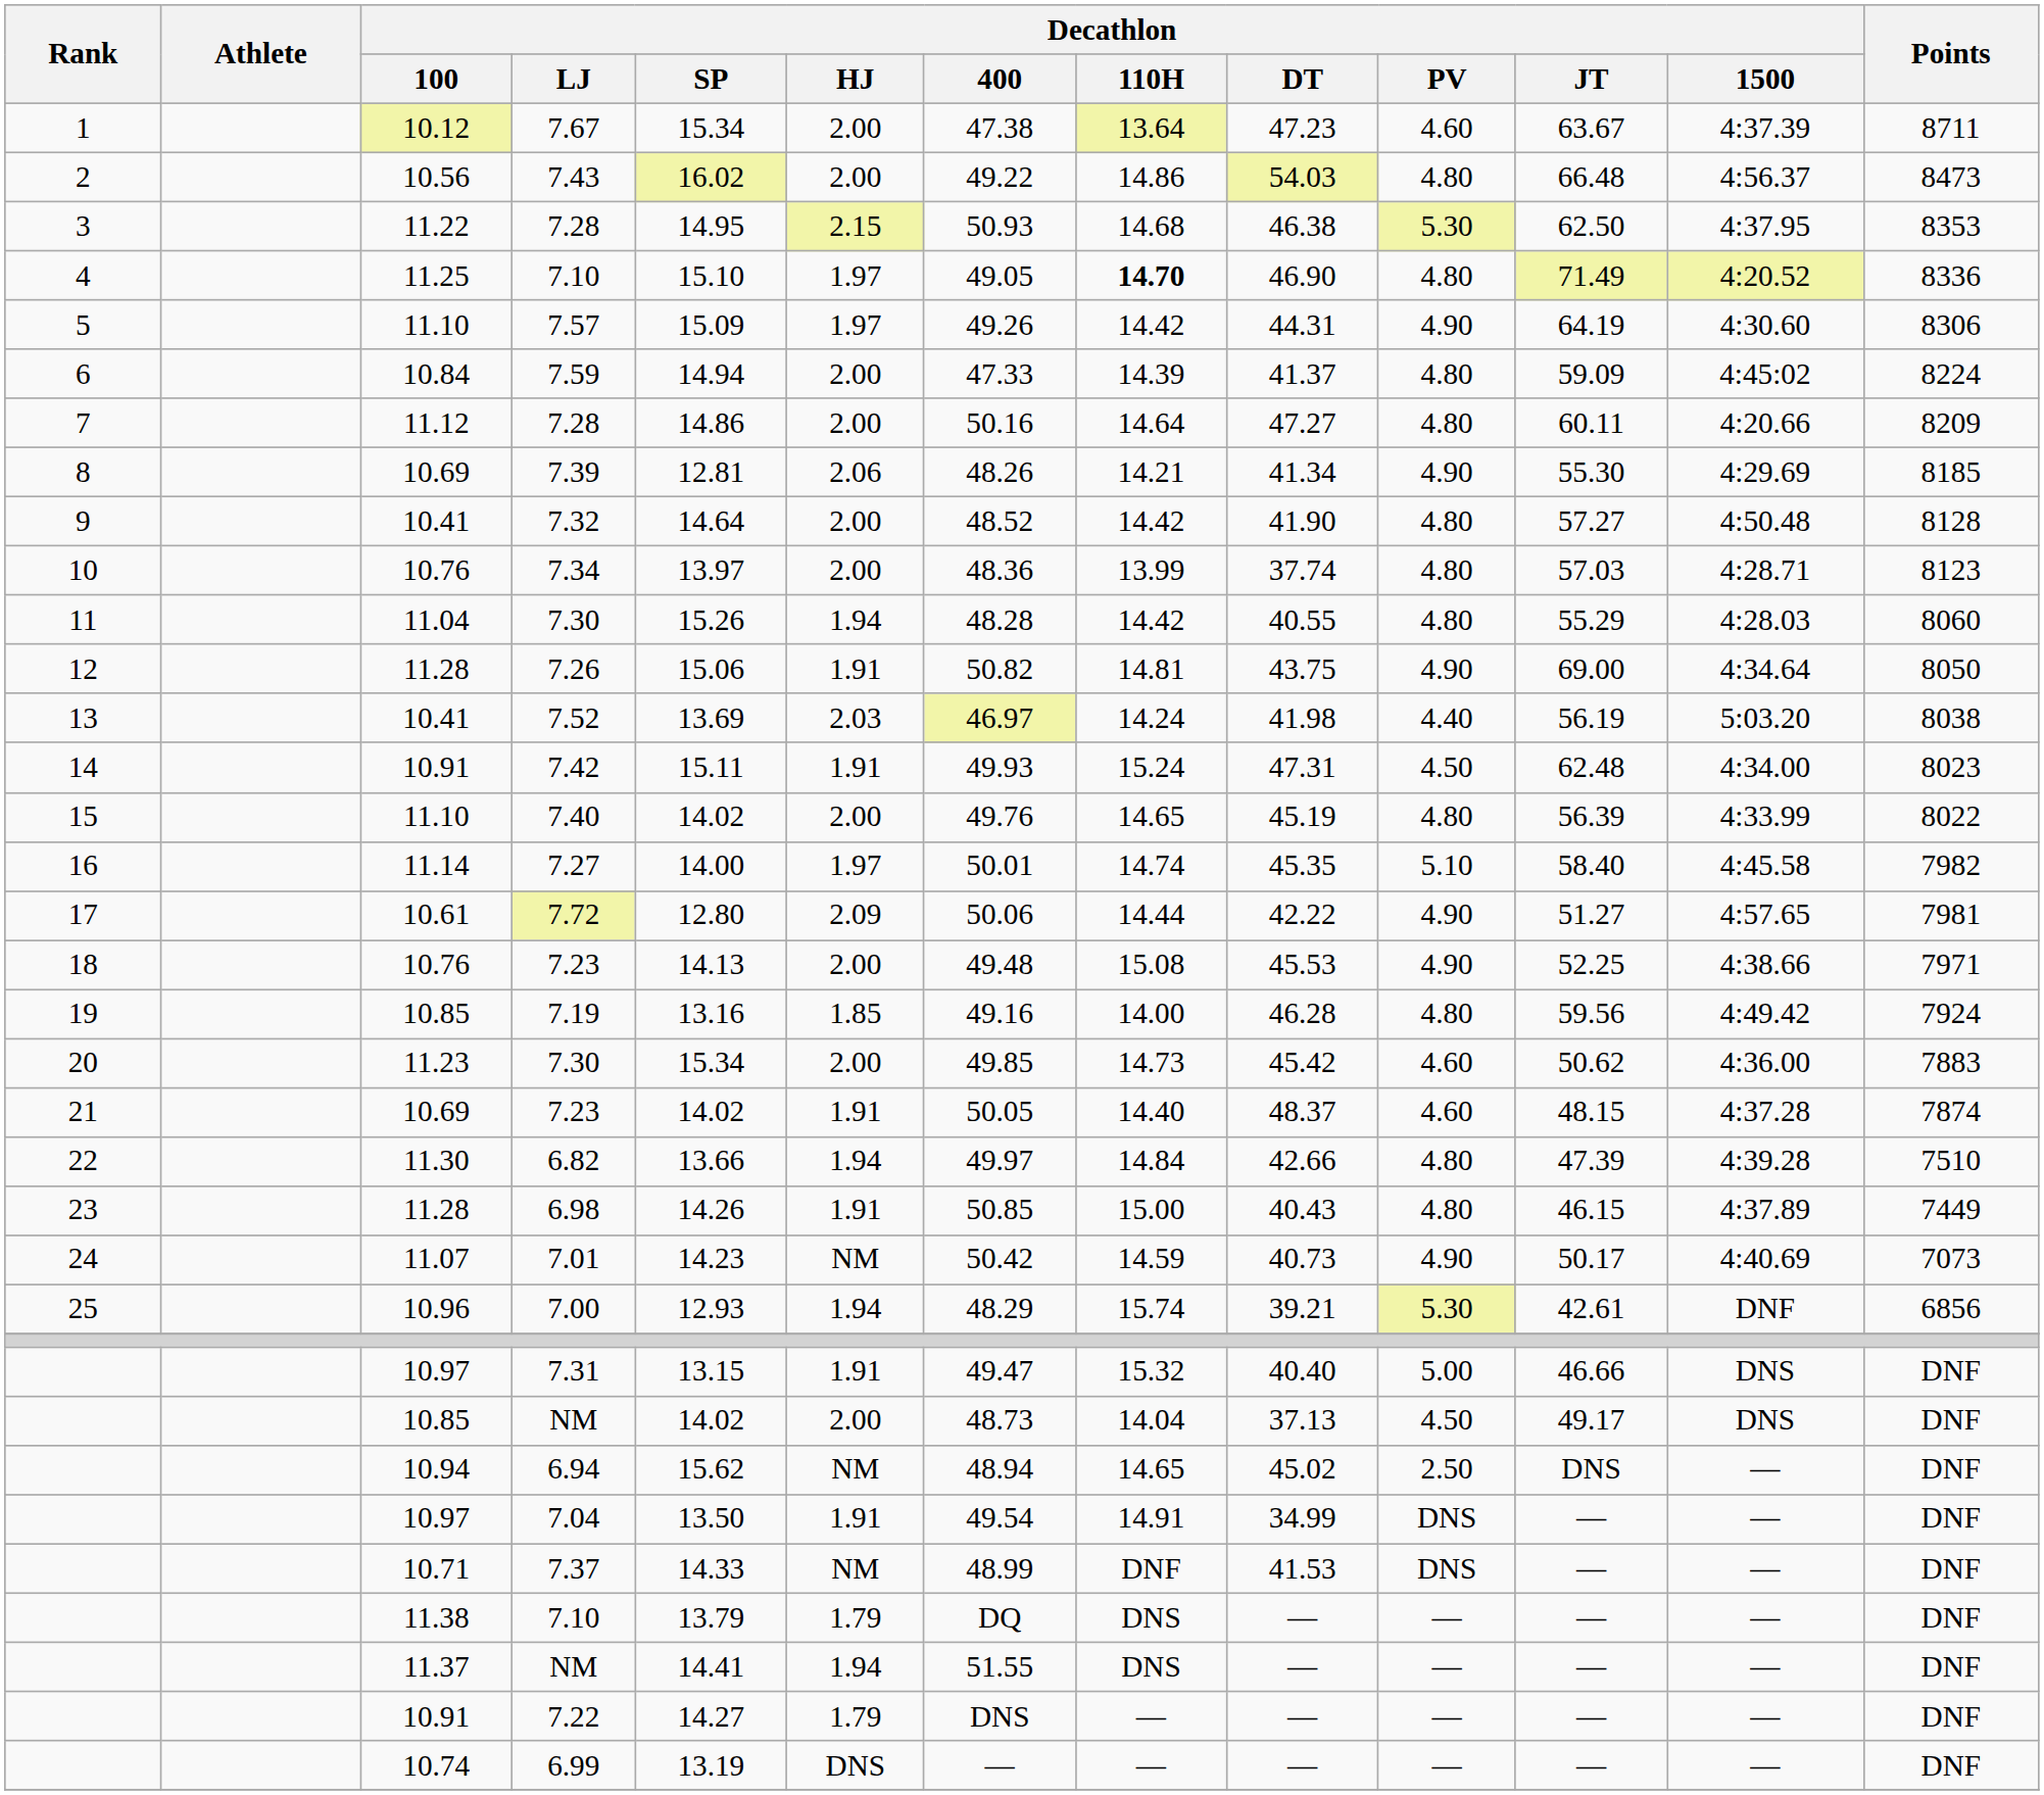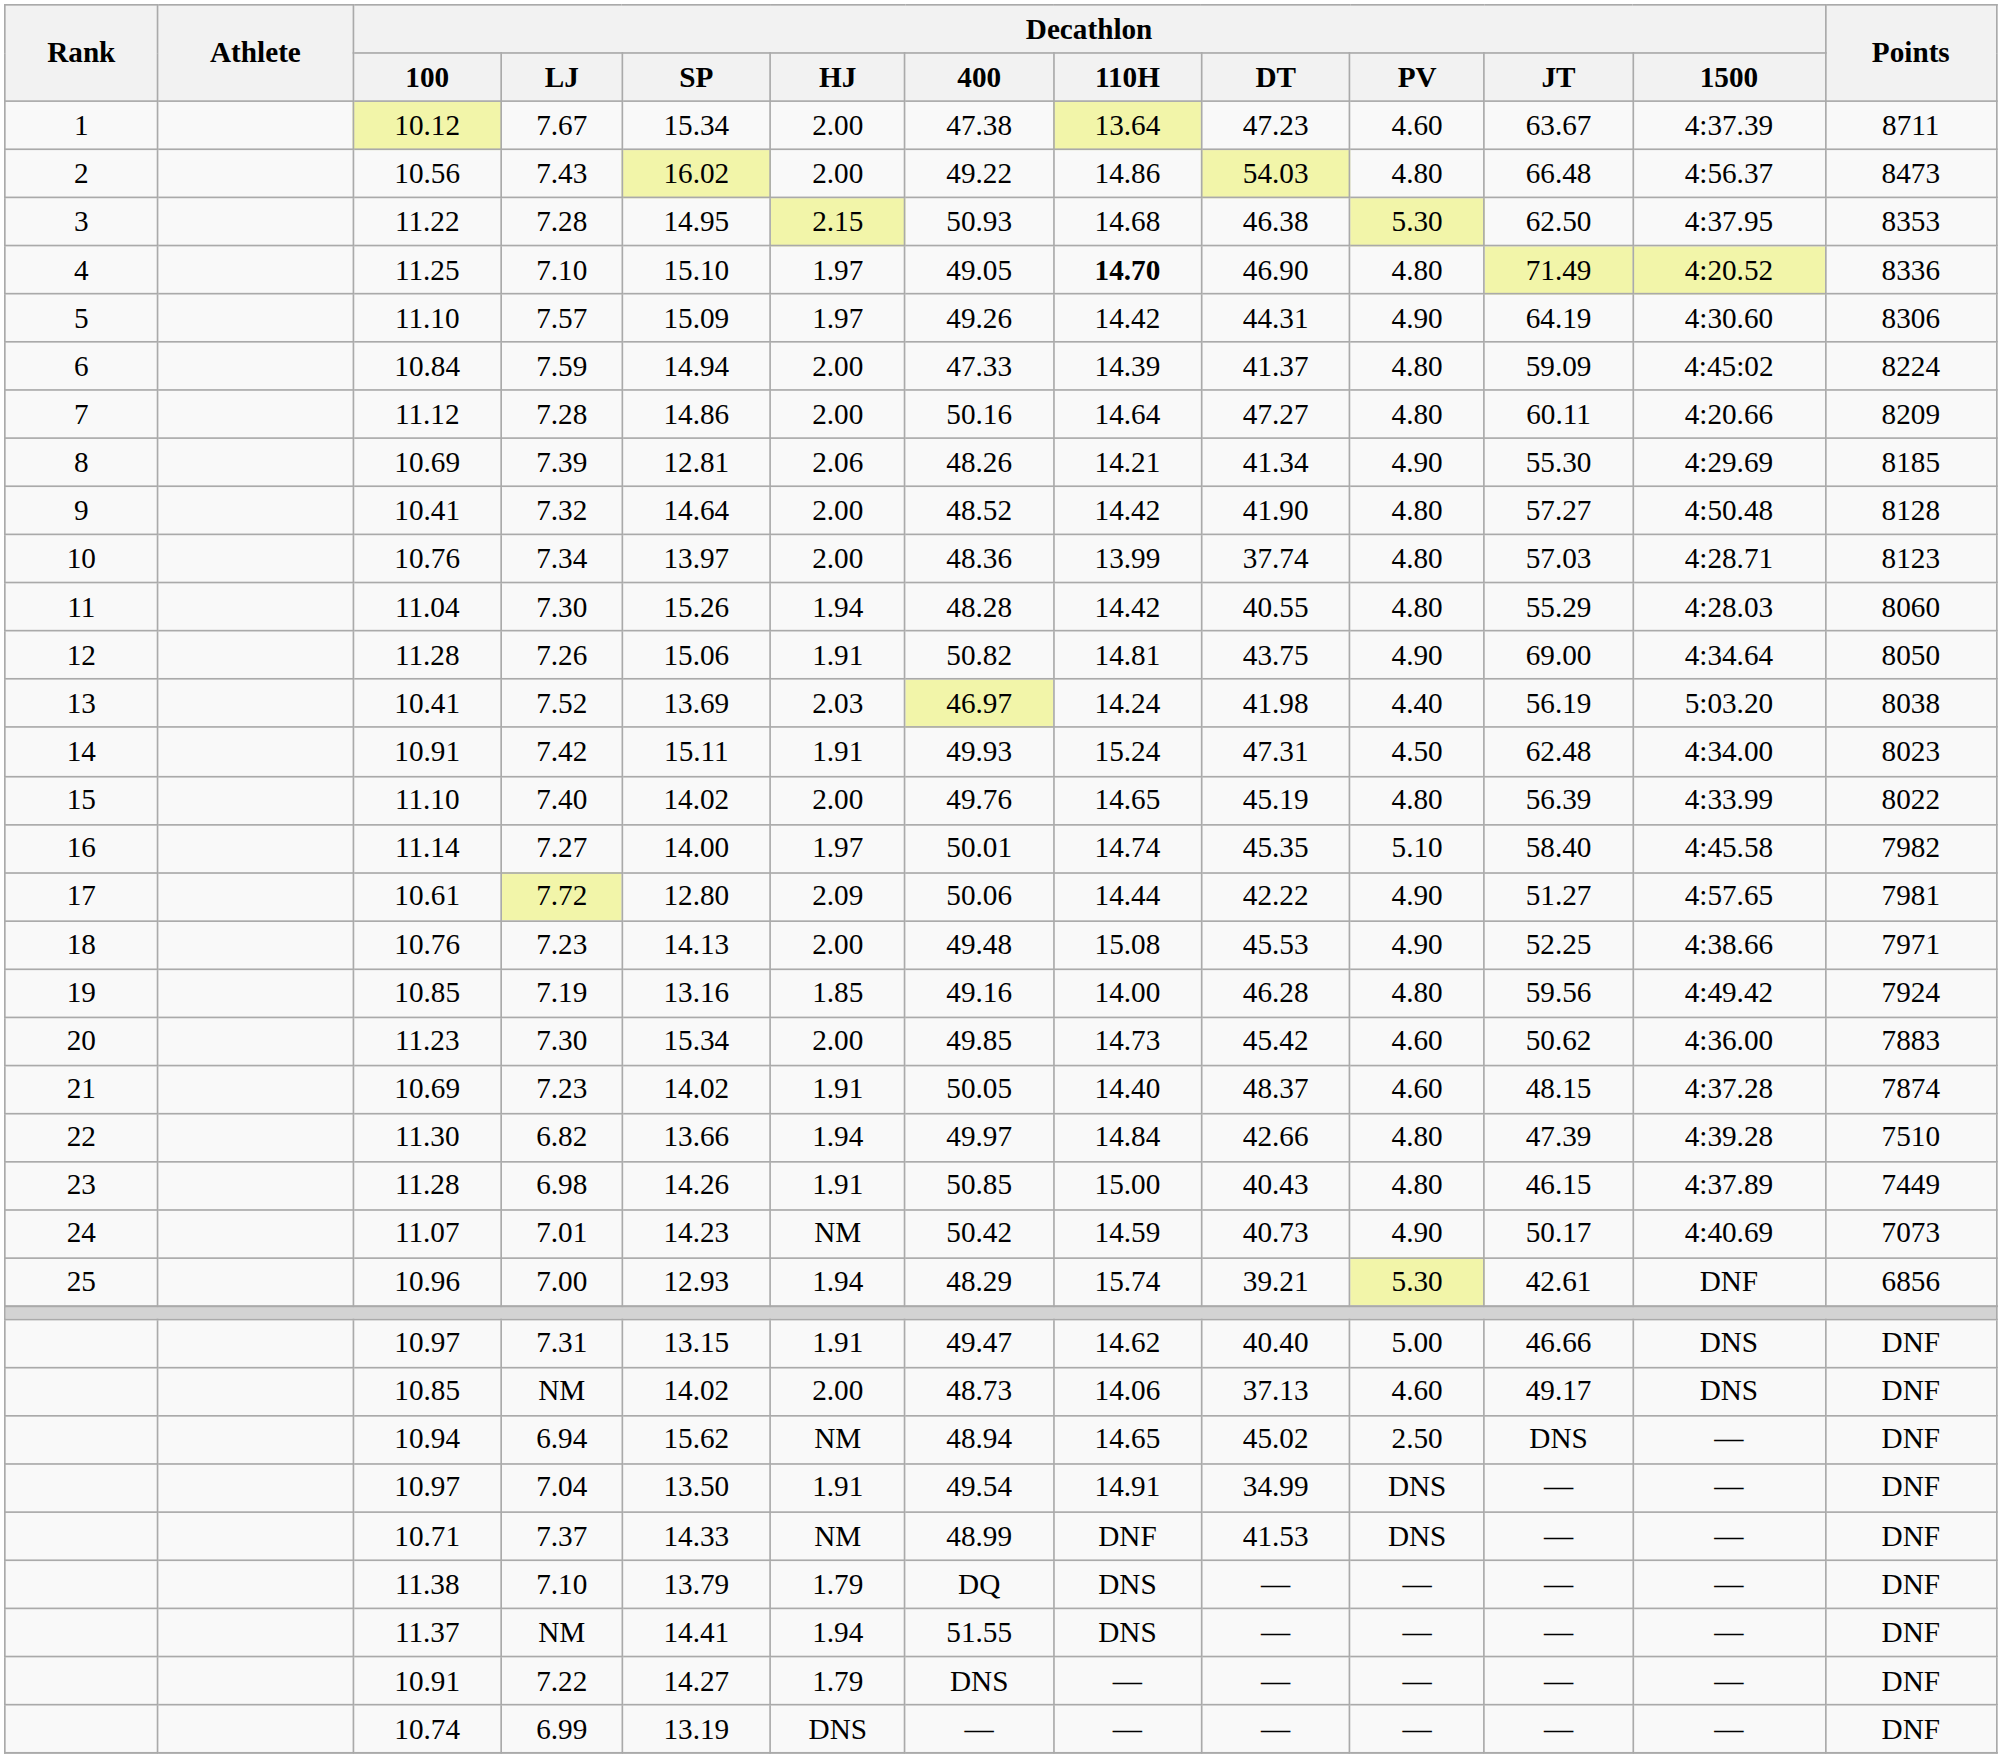 <table width="95%" class="wikitable" style=" text-align:center; font-size:110%;">
 <tr>
 <th rowspan="2">Rank</th>
 <th rowspan="2">Athlete</th>
 <th colspan="10">Decathlon</th>
 <th rowspan="2">Points</th>
 </tr>
 <tr>
 <th>100</th>
 <th>LJ</th>
 <th>SP</th>
 <th>HJ</th>
 <th>400</th>
 <th>110H</th>
 <th>DT</th>
 <th>PV</th>
 <th>JT</th>
 <th>1500</th>
 </tr>
 <tr>
 <td>1</td>
 <td align="left"></td>
 <td bgcolor="#f2f5a9">10.12</td>
 <td>7.67</td>
 <td>15.34</td>
 <td>2.00</td>
 <td>47.38</td>
 <td bgcolor="#f2f5a9">13.64</td>
 <td>47.23</td>
 <td>4.60</td>
 <td>63.67</td>
 <td>4:37.39</td>
 <td>8711</td>
 </tr>
 <tr>
 <td>2</td>
 <td align="left"></td>
 <td>10.56</td>
 <td>7.43</td>
 <td bgcolor="#f2f5a9">16.02</td>
 <td>2.00</td>
 <td>49.22</td>
 <td>14.86</td>
 <td bgcolor="#f2f5a9">54.03</td>
 <td>4.80</td>
 <td>66.48</td>
 <td>4:56.37</td>
 <td>8473</td>
 </tr>
 <tr>
 <td>3</td>
 <td align="left"></td>
 <td>11.22</td>
 <td>7.28</td>
 <td>14.95</td>
 <td bgcolor="#f2f5a9">2.15</td>
 <td>50.93</td>
 <td>14.68</td>
 <td>46.38</td>
 <td bgcolor="#f2f5a9">5.30</td>
 <td>62.50</td>
 <td>4:37.95</td>
 <td>8353</td>
 </tr>
 <tr>
 <td>4</td>
 <td align="left"></td>
 <td>11.25</td>
 <td>7.10</td>
 <td>15.10</td>
 <td>1.97</td>
 <td>49.05</td>
 <td><strong>14.70</strong></td>
 <td>46.90</td>
 <td>4.80</td>
 <td bgcolor="#f2f5a9">71.49</td>
 <td bgcolor="#f2f5a9">4:20.52</td>
 <td>8336</td>
 </tr>
 <tr>
 <td>5</td>
 <td align="left"></td>
 <td>11.10</td>
 <td>7.57</td>
 <td>15.09</td>
 <td>1.97</td>
 <td>49.26</td>
 <td>14.42</td>
 <td>44.31</td>
 <td>4.90</td>
 <td>64.19</td>
 <td>4:30.60</td>
 <td>8306</td>
 </tr>
 <tr>
 <td>6</td>
 <td align="left"></td>
 <td>10.84</td>
 <td>7.59</td>
 <td>14.94</td>
 <td>2.00</td>
 <td>47.33</td>
 <td>14.39</td>
 <td>41.37</td>
 <td>4.80</td>
 <td>59.09</td>
 <td>4:45:02</td>
 <td>8224</td>
 </tr>
 <tr>
 <td>7</td>
 <td align="left"></td>
 <td>11.12</td>
 <td>7.28</td>
 <td>14.86</td>
 <td>2.00</td>
 <td>50.16</td>
 <td>14.64</td>
 <td>47.27</td>
 <td>4.80</td>
 <td>60.11</td>
 <td>4:20.66</td>
 <td>8209</td>
 </tr>
 <tr>
 <td>8</td>
 <td align="left"></td>
 <td>10.69</td>
 <td>7.39</td>
 <td>12.81</td>
 <td>2.06</td>
 <td>48.26</td>
 <td>14.21</td>
 <td>41.34</td>
 <td>4.90</td>
 <td>55.30</td>
 <td>4:29.69</td>
 <td>8185</td>
 </tr>
 <tr>
 <td>9</td>
 <td align="left"></td>
 <td>10.41</td>
 <td>7.32</td>
 <td>14.64</td>
 <td>2.00</td>
 <td>48.52</td>
 <td>14.42</td>
 <td>41.90</td>
 <td>4.80</td>
 <td>57.27</td>
 <td>4:50.48</td>
 <td>8128</td>
 </tr>
 <tr>
 <td>10</td>
 <td align="left"></td>
 <td>10.76</td>
 <td>7.34</td>
 <td>13.97</td>
 <td>2.00</td>
 <td>48.36</td>
 <td>13.99</td>
 <td>37.74</td>
 <td>4.80</td>
 <td>57.03</td>
 <td>4:28.71</td>
 <td>8123</td>
 </tr>
 <tr>
 <td>11</td>
 <td align="left"></td>
 <td>11.04</td>
 <td>7.30</td>
 <td>15.26</td>
 <td>1.94</td>
 <td>48.28</td>
 <td>14.42</td>
 <td>40.55</td>
 <td>4.80</td>
 <td>55.29</td>
 <td>4:28.03</td>
 <td>8060</td>
 </tr>
 <tr>
 <td>12</td>
 <td align="left"></td>
 <td>11.28</td>
 <td>7.26</td>
 <td>15.06</td>
 <td>1.91</td>
 <td>50.82</td>
 <td>14.81</td>
 <td>43.75</td>
 <td>4.90</td>
 <td>69.00</td>
 <td>4:34.64</td>
 <td>8050</td>
 </tr>
 <tr>
 <td>13</td>
 <td align="left"></td>
 <td>10.41</td>
 <td>7.52</td>
 <td>13.69</td>
 <td>2.03</td>
 <td bgcolor="#f2f5a9">46.97</td>
 <td>14.24</td>
 <td>41.98</td>
 <td>4.40</td>
 <td>56.19</td>
 <td>5:03.20</td>
 <td>8038</td>
 </tr>
 <tr>
 <td>14</td>
 <td align="left"></td>
 <td>10.91</td>
 <td>7.42</td>
 <td>15.11</td>
 <td>1.91</td>
 <td>49.93</td>
 <td>15.24</td>
 <td>47.31</td>
 <td>4.50</td>
 <td>62.48</td>
 <td>4:34.00</td>
 <td>8023</td>
 </tr>
 <tr>
 <td>15</td>
 <td align="left"></td>
 <td>11.10</td>
 <td>7.40</td>
 <td>14.02</td>
 <td>2.00</td>
 <td>49.76</td>
 <td>14.65</td>
 <td>45.19</td>
 <td>4.80</td>
 <td>56.39</td>
 <td>4:33.99</td>
 <td>8022</td>
 </tr>
 <tr>
 <td>16</td>
 <td align="left"></td>
 <td>11.14</td>
 <td>7.27</td>
 <td>14.00</td>
 <td>1.97</td>
 <td>50.01</td>
 <td>14.74</td>
 <td>45.35</td>
 <td>5.10</td>
 <td>58.40</td>
 <td>4:45.58</td>
 <td>7982</td>
 </tr>
 <tr>
 <td>17</td>
 <td align="left"></td>
 <td>10.61</td>
 <td bgcolor="#f2f5a9">7.72</td>
 <td>12.80</td>
 <td>2.09</td>
 <td>50.06</td>
 <td>14.44</td>
 <td>42.22</td>
 <td>4.90</td>
 <td>51.27</td>
 <td>4:57.65</td>
 <td>7981</td>
 </tr>
 <tr>
 <td>18</td>
 <td align="left"></td>
 <td>10.76</td>
 <td>7.23</td>
 <td>14.13</td>
 <td>2.00</td>
 <td>49.48</td>
 <td>15.08</td>
 <td>45.53</td>
 <td>4.90</td>
 <td>52.25</td>
 <td>4:38.66</td>
 <td>7971</td>
 </tr>
 <tr>
 <td>19</td>
 <td align="left"></td>
 <td>10.85</td>
 <td>7.19</td>
 <td>13.16</td>
 <td>1.85</td>
 <td>49.16</td>
 <td>14.00</td>
 <td>46.28</td>
 <td>4.80</td>
 <td>59.56</td>
 <td>4:49.42</td>
 <td>7924</td>
 </tr>
 <tr>
 <td>20</td>
 <td align="left"></td>
 <td>11.23</td>
 <td>7.30</td>
 <td>15.34</td>
 <td>2.00</td>
 <td>49.85</td>
 <td>14.73</td>
 <td>45.42</td>
 <td>4.60</td>
 <td>50.62</td>
 <td>4:36.00</td>
 <td>7883</td>
 </tr>
 <tr>
 <td>21</td>
 <td align="left"></td>
 <td>10.69</td>
 <td>7.23</td>
 <td>14.02</td>
 <td>1.91</td>
 <td>50.05</td>
 <td>14.40</td>
 <td>48.37</td>
 <td>4.60</td>
 <td>48.15</td>
 <td>4:37.28</td>
 <td>7874</td>
 </tr>
 <tr>
 <td>22</td>
 <td align="left"></td>
 <td>11.30</td>
 <td>6.82</td>
 <td>13.66</td>
 <td>1.94</td>
 <td>49.97</td>
 <td>14.84</td>
 <td>42.66</td>
 <td>4.80</td>
 <td>47.39</td>
 <td>4:39.28</td>
 <td>7510</td>
 </tr>
 <tr>
 <td>23</td>
 <td align="left"></td>
 <td>11.28</td>
 <td>6.98</td>
 <td>14.26</td>
 <td>1.91</td>
 <td>50.85</td>
 <td>15.00</td>
 <td>40.43</td>
 <td>4.80</td>
 <td>46.15</td>
 <td>4:37.89</td>
 <td>7449</td>
 </tr>
 <tr>
 <td>24</td>
 <td align="left"></td>
 <td>11.07</td>
 <td>7.01</td>
 <td>14.23</td>
 <td>NM</td>
 <td>50.42</td>
 <td>14.59</td>
 <td>40.73</td>
 <td>4.90</td>
 <td>50.17</td>
 <td>4:40.69</td>
 <td>7073</td>
 </tr>
 <tr>
 <td>25</td>
 <td align="left"></td>
 <td>10.96</td>
 <td>7.00</td>
 <td>12.93</td>
 <td>1.94</td>
 <td>48.29</td>
 <td>15.74</td>
 <td>39.21</td>
 <td bgcolor="#f2f5a9">5.30</td>
 <td>42.61</td>
 <td>DNF</td>
 <td>6856</td>
 </tr>
 <tr>
 </tr>
 <tr>
 <td bgcolor="lightgray" colspan="13"></td>
 </tr>
 <tr>
 <td></td>
 <td align="left"></td>
 <td>10.97</td>
 <td>7.31</td>
 <td>13.15</td>
 <td>1.91</td>
 <td>49.47</td>
-<td>15.32</td>
+<td>14.62</td>
 <td>40.40</td>
 <td>5.00</td>
 <td>46.66</td>
 <td>DNS</td>
 <td>DNF</td>
 </tr>
 <tr>
 <td></td>
 <td align="left"></td>
 <td>10.85</td>
 <td>NM</td>
 <td>14.02</td>
 <td>2.00</td>
 <td>48.73</td>
-<td>14.04</td>
+<td>14.06</td>
 <td>37.13</td>
-<td>4.50</td>
+<td>4.60</td>
 <td>49.17</td>
 <td>DNS</td>
 <td>DNF</td>
 </tr>
 <tr>
 <td></td>
 <td align="left"></td>
 <td>10.94</td>
 <td>6.94</td>
 <td>15.62</td>
 <td>NM</td>
 <td>48.94</td>
 <td>14.65</td>
 <td>45.02</td>
 <td>2.50</td>
 <td>DNS</td>
 <td>—</td>
 <td>DNF</td>
 </tr>
 <tr>
 <td></td>
 <td align="left"></td>
 <td>10.97</td>
 <td>7.04</td>
 <td>13.50</td>
 <td>1.91</td>
 <td>49.54</td>
 <td>14.91</td>
 <td>34.99</td>
 <td>DNS</td>
 <td>—</td>
 <td>—</td>
 <td>DNF</td>
 </tr>
 <tr>
 <td></td>
 <td align="left"></td>
 <td>10.71</td>
 <td>7.37</td>
 <td>14.33</td>
 <td>NM</td>
 <td>48.99</td>
 <td>DNF</td>
 <td>41.53</td>
 <td>DNS</td>
 <td>—</td>
 <td>—</td>
 <td>DNF</td>
 </tr>
 <tr>
 <td></td>
 <td align="left"></td>
 <td>11.38</td>
 <td>7.10</td>
 <td>13.79</td>
 <td>1.79</td>
 <td>DQ</td>
 <td>DNS</td>
 <td>—</td>
 <td>—</td>
 <td>—</td>
 <td>—</td>
 <td>DNF</td>
 </tr>
 <tr>
 <td></td>
 <td align="left"></td>
 <td>11.37</td>
 <td>NM</td>
 <td>14.41</td>
 <td>1.94</td>
 <td>51.55</td>
 <td>DNS</td>
 <td>—</td>
 <td>—</td>
 <td>—</td>
 <td>—</td>
 <td>DNF</td>
 </tr>
 <tr>
 <td></td>
 <td align="left"></td>
 <td>10.91</td>
 <td>7.22</td>
 <td>14.27</td>
 <td>1.79</td>
 <td>DNS</td>
 <td>—</td>
 <td>—</td>
 <td>—</td>
 <td>—</td>
 <td>—</td>
 <td>DNF</td>
 </tr>
 <tr>
 <td></td>
 <td align="left"></td>
 <td>10.74</td>
 <td>6.99</td>
 <td>13.19</td>
 <td>DNS</td>
 <td>—</td>
 <td>—</td>
 <td>—</td>
 <td>—</td>
 <td>—</td>
 <td>—</td>
 <td>DNF</td>
 </tr>
 <tr>
 </tr>
 </table>
